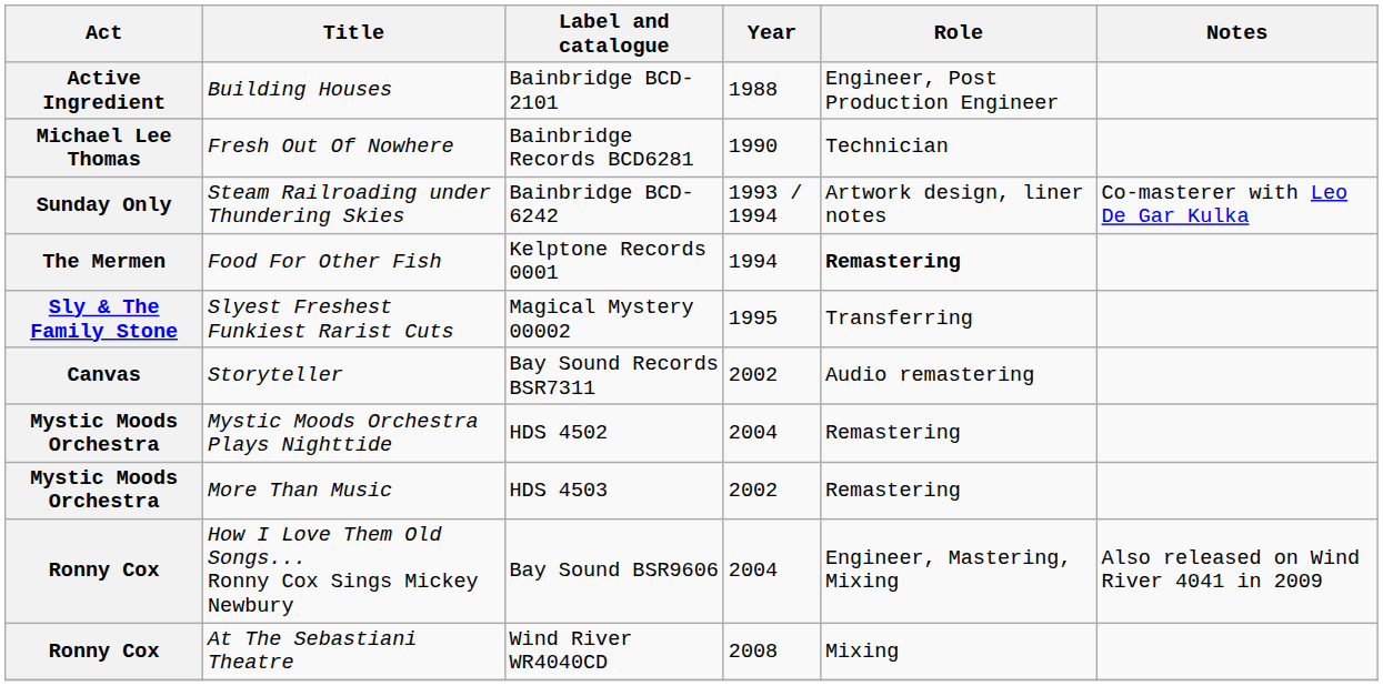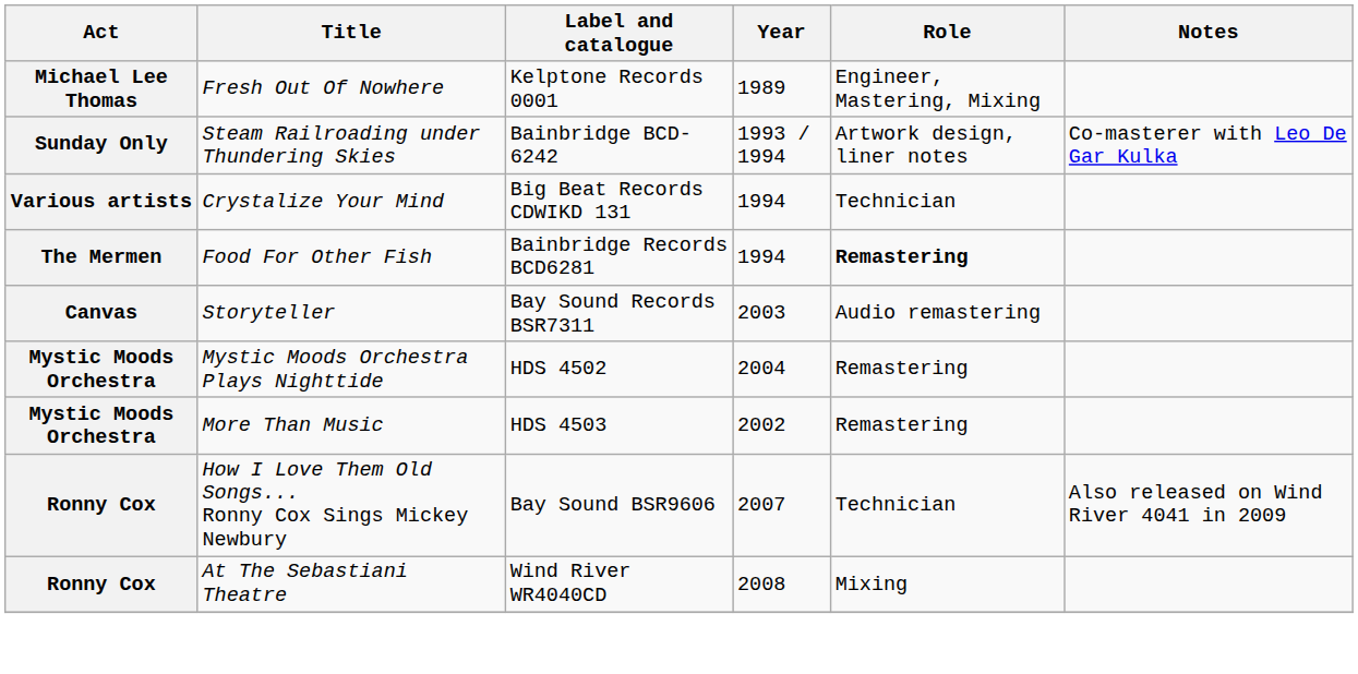 <table class="wikitable plainrowheaders sortable">
 <tr>
 <th scope="col">Act</th>
 <th scope="col">Title</th>
 <th scope="col">Label and catalogue</th>
 <th scope="col">Year</th>
 <th scope="col">Role</th>
 <th scope="col" class="unsortable">Notes</th>
 </tr>
 <tr>
-<th scope="row">Active Ingredient</th>
-<td><em>Building Houses</em></td>
-<td>Bainbridge BCD-2101</td>
-<td>1988</td>
-<td>Engineer, Post Production Engineer</td>
-<td></td>
-</tr>
-<tr>
 <th scope="row">Michael Lee Thomas</th>
 <td><em>Fresh Out Of Nowhere</em></td>
-<td>Bainbridge Records BCD6281</td>
-<td>1990</td>
-<td>Technician</td>
+<td>Kelptone Records 0001</td>
+<td>1989</td>
+<td>Engineer, Mastering, Mixing</td>
 <td></td>
 </tr>
 <tr>
 <th scope="row">Sunday Only</th>
 <td><em>Steam Railroading under Thundering Skies</em></td>
 <td>Bainbridge BCD-6242</td>
 <td>1993 / 1994</td>
 <td>Artwork design, liner notes</td>
 <td>Co-masterer with <a href='#'>Leo De Gar Kulka</a></td>
 </tr>
 <tr>
-<th scope="row">The Mermen</th>
-<td><em> Food For Other Fish </em></td>
-<td>Kelptone Records 0001</td>
+<th scope="row">Various artists</th>
+<td><em>Crystalize Your Mind</em></td>
+<td>Big Beat Records CDWIKD 131</td>
 <td>1994</td>
-<td><strong>Remastering</strong></td>
+<td>Technician</td>
 <td></td>
 </tr>
 <tr>
-<th scope="row"><a href='#'>Sly & The Family Stone</a></th>
-<td><em>Slyest Freshest Funkiest Rarist Cuts</em></td>
-<td>Magical Mystery 00002</td>
-<td>1995</td>
-<td>Transferring</td>
+<th scope="row">The Mermen</th>
+<td><em> Food For Other Fish </em></td>
+<td>Bainbridge Records BCD6281</td>
+<td>1994</td>
+<td><strong>Remastering</strong></td>
 <td></td>
 </tr>
 <tr>
 <th scope="row">Canvas</th>
 <td><em>Storyteller</em></td>
 <td>Bay Sound Records  BSR7311</td>
-<td>2002</td>
+<td>2003</td>
 <td>Audio remastering</td>
 <td></td>
 </tr>
 <tr>
 <th scope="row">Mystic Moods Orchestra</th>
 <td><em>Mystic Moods Orchestra Plays Nighttide</em></td>
 <td>HDS 4502</td>
 <td>2004</td>
 <td>Remastering</td>
 <td></td>
 </tr>
 <tr>
 <th scope="row">Mystic Moods Orchestra</th>
 <td><em>More Than Music</em></td>
 <td>HDS 4503</td>
 <td>2002</td>
 <td>Remastering</td>
 <td></td>
 </tr>
 <tr>
 <th scope="row">Ronny Cox</th>
 <td><em>How I Love Them Old Songs...</em><br>Ronny Cox Sings Mickey Newbury</td>
 <td>Bay Sound BSR9606</td>
-<td>2004</td>
-<td>Engineer, Mastering, Mixing</td>
+<td>2007</td>
+<td>Technician</td>
 <td>Also released on Wind River 4041 in 2009</td>
 </tr>
 <tr>
 <th scope="row">Ronny Cox</th>
 <td><em>At The Sebastiani Theatre</em></td>
 <td>Wind River WR4040CD</td>
 <td>2008</td>
 <td>Mixing</td>
 <td></td>
 </tr>
 <tr>
 </tr>
 </table>
